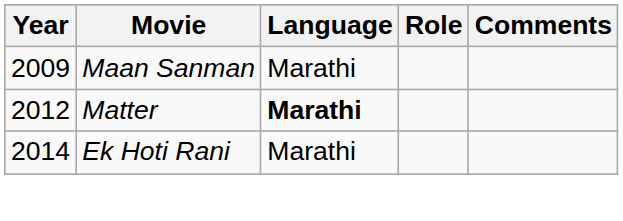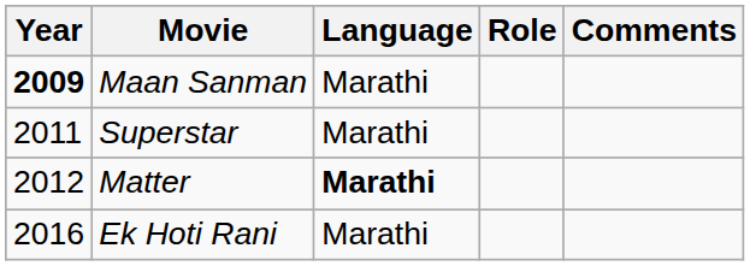 <table class="wikitable sortable">
 <tr>
 <th>Year</th>
 <th>Movie</th>
 <th>Language</th>
 <th>Role</th>
 <th>Comments</th>
 </tr>
 <tr>
-<td>2009</td>
+<td><strong>2009</strong></td>
 <td><em>Maan Sanman</em></td>
+<td>Marathi</td>
+<td></td>
+<td></td>
+</tr>
+<tr>
+<td>2011</td>
+<td><em>Superstar</em></td>
 <td>Marathi</td>
 <td></td>
 <td></td>
 </tr>
 <tr>
 <td>2012</td>
 <td><em>Matter</em></td>
 <td><strong>Marathi</strong></td>
 <td></td>
 <td></td>
 </tr>
 <tr>
-<td>2014</td>
+<td>2016</td>
 <td><em>Ek Hoti Rani</em></td>
 <td>Marathi</td>
 <td></td>
 <td></td>
 </tr>
 </table>
